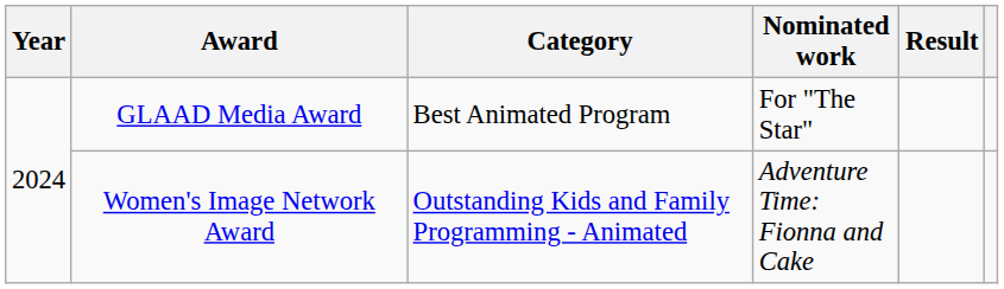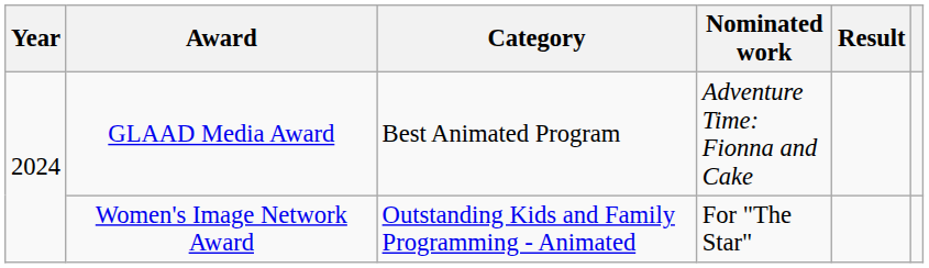 <table class="wikitable" style="width:95%;">
 <tr>
 <th width=5%>Year</th>
 <th style="width:40%;">Award</th>
 <th style="width:40%;">Category</th>
 <th style="width:30%;">Nominated work</th>
 <th style="width:40%;">Result</th>
 <th width=5%></th>
 </tr>
 <tr>
 <td rowspan="2" style="text-align:center;">2024</td>
 <td style="text-align:center;"><a href='#'>GLAAD Media Award</a></td>
 <td>Best Animated Program</td>
-<td>For "The Star"</td>
+<td><em>Adventure Time: Fionna and Cake</em></td>
 <td></td>
 <td></td>
 </tr>
 <tr>
 <td style="text-align:center;"><a href='#'>Women's Image Network Award</a></td>
 <td><a href='#'>Outstanding Kids and Family Programming - Animated</a></td>
-<td><em>Adventure Time: Fionna and Cake</em></td>
+<td>For "The Star"</td>
 <td></td>
 <td></td>
 </tr>
 </table>
